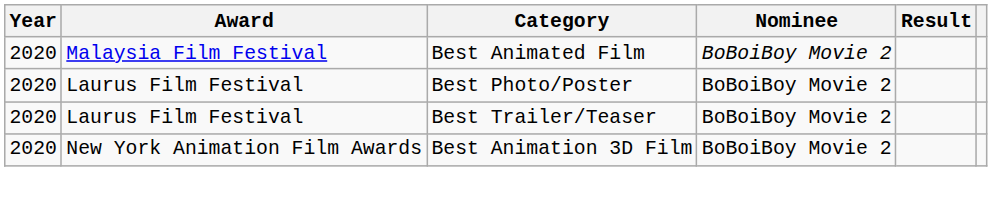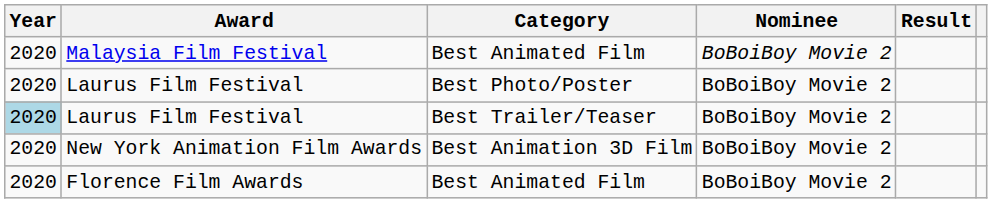 <table class="wikitable sortable">
 <tr>
 <th>Year</th>
 <th>Award</th>
 <th>Category</th>
 <th>Nominee</th>
 <th>Result</th>
 <th></th>
 </tr>
 <tr>
 <td>2020</td>
 <td><a href='#'>Malaysia Film Festival</a></td>
 <td>Best Animated Film</td>
 <td><em>BoBoiBoy Movie 2</em></td>
 <td></td>
 <td></td>
 </tr>
 <tr>
 <td>2020</td>
 <td>Laurus Film Festival</td>
 <td>Best Photo/Poster</td>
 <td>BoBoiBoy Movie 2</td>
 <td></td>
 <td><br></td>
 </tr>
 <tr>
-<td>2020</td>
+<td style="background: lightblue;">2020</td>
 <td>Laurus Film Festival</td>
 <td>Best Trailer/Teaser</td>
 <td>BoBoiBoy Movie 2</td>
 <td></td>
 <td><br></td>
 </tr>
 <tr>
 <td>2020</td>
 <td>New York Animation  Film Awards</td>
 <td>Best Animation 3D Film</td>
 <td>BoBoiBoy Movie 2</td>
 <td></td>
 <td><br></td>
 </tr>
+<tr>
+<td>2020</td>
+<td>Florence Film Awards</td>
+<td>Best Animated Film</td>
+<td>BoBoiBoy Movie 2</td>
+<td></td>
+<td><br></td>
+</tr>
 </table>
